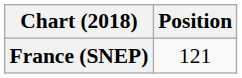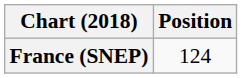 <table class="wikitable plainrowheaders" style="text-align:center">
 <tr>
 <th scope="col">Chart (2018)</th>
 <th scope="col">Position</th>
 </tr>
 <tr>
 <th scope="row">France (SNEP)</th>
-<td>121</td>
+<td>124</td>
 </tr>
 </table>
